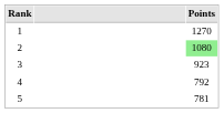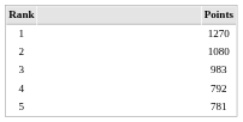 <table cellspacing="1" cellpadding="3" style="border:1px solid #aaa; font-size:86%;">
 <tr style="background:#e4e4e4;">
 <th style="border-bottom:1px solid #aaa; width:10px;">Rank</th>
 <th style="border-bottom:1px solid #aaa; width:200px;"></th>
 <th style="border-bottom:1px solid #aaa; width:20px;">Points</th>
 </tr>
 <tr>
 <td align=center>1</td>
 <td></td>
 <td align=center>1270</td>
 </tr>
 <tr>
 <td align=center>2</td>
 <td></td>
-<td align=center style="background: lightgreen;">1080</td>
+<td align=center>1080</td>
 </tr>
 <tr>
 <td align=center>3</td>
 <td></td>
-<td align=center>923</td>
+<td align=center>983</td>
 </tr>
 <tr>
 <td align=center>4</td>
 <td></td>
 <td align=center>792</td>
 </tr>
 <tr>
 <td align=center>5</td>
 <td></td>
 <td align=center>781</td>
 </tr>
 </table>
